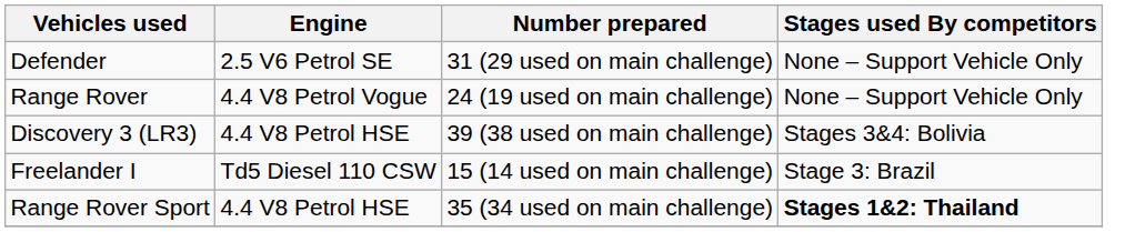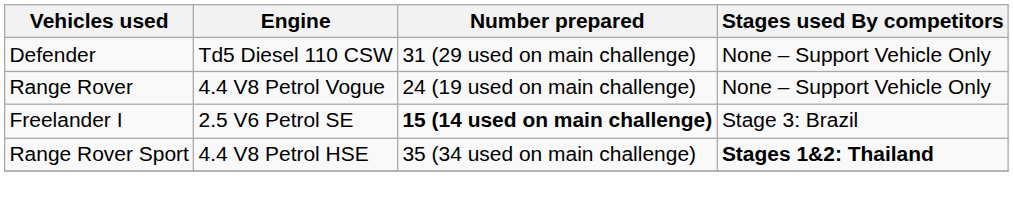 <table class="wikitable">
 <tr>
 <th>Vehicles used</th>
 <th>Engine</th>
 <th>Number prepared</th>
 <th>Stages used By competitors</th>
 </tr>
 <tr>
 <td>Defender</td>
-<td>2.5 V6 Petrol SE</td>
+<td>Td5 Diesel 110 CSW</td>
 <td>31 (29 used on main challenge)</td>
 <td>None – Support Vehicle Only</td>
 </tr>
 <tr>
 <td>Range Rover</td>
 <td>4.4 V8 Petrol Vogue</td>
 <td>24 (19 used on main challenge)</td>
 <td>None – Support Vehicle Only</td>
 </tr>
 <tr>
-<td>Discovery 3 (LR3)</td>
-<td>4.4 V8 Petrol HSE</td>
-<td>39 (38 used on main challenge)</td>
-<td>Stages 3&4: Bolivia</td>
-</tr>
-<tr>
 <td>Freelander I</td>
-<td>Td5 Diesel 110 CSW</td>
-<td>15 (14 used on main challenge)</td>
+<td>2.5 V6 Petrol SE</td>
+<td><strong>15 (14 used on main challenge)</strong></td>
 <td>Stage 3: Brazil</td>
 </tr>
 <tr>
 <td>Range Rover Sport</td>
 <td>4.4 V8 Petrol HSE</td>
 <td>35 (34 used on main challenge)</td>
 <td><strong>Stages 1&2: Thailand</strong></td>
 </tr>
 <tr>
 </tr>
 </table>
